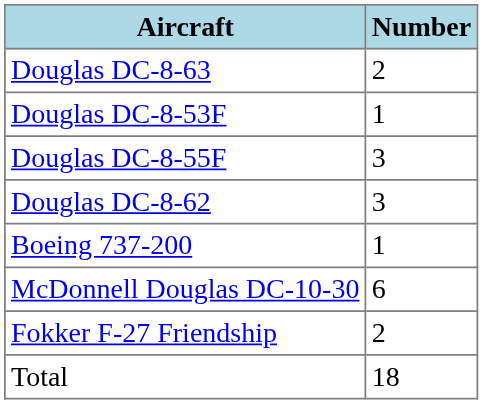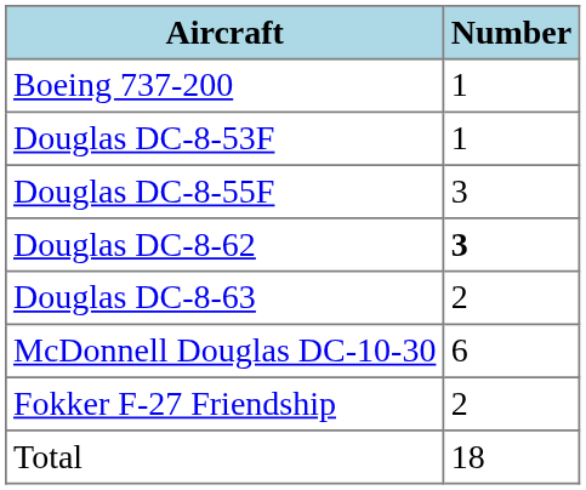 <table class="toccolours" border="1" cellpadding="3" style="border-collapse:collapse">
 <tr style="background:lightblue;">
 <th>Aircraft</th>
 <th>Number</th>
 </tr>
 <tr>
-<td><a href='#'>Douglas DC-8-63</a></td>
-<td>2</td>
+<td><a href='#'>Boeing 737-200</a></td>
+<td>1</td>
 </tr>
 <tr>
 <td><a href='#'>Douglas DC-8-53F</a></td>
 <td>1</td>
 </tr>
 <tr>
 <td><a href='#'>Douglas DC-8-55F</a></td>
 <td>3</td>
 </tr>
 <tr>
 <td><a href='#'>Douglas DC-8-62</a></td>
-<td>3</td>
+<td><strong>3</strong></td>
 </tr>
 <tr>
-<td><a href='#'>Boeing 737-200</a></td>
-<td>1</td>
+<td><a href='#'>Douglas DC-8-63</a></td>
+<td>2</td>
 </tr>
 <tr>
 <td><a href='#'>McDonnell Douglas DC-10-30</a></td>
 <td>6</td>
 </tr>
 <tr>
 <td><a href='#'>Fokker F-27 Friendship</a></td>
 <td>2</td>
 </tr>
 <tr>
 <td>Total</td>
 <td>18</td>
 </tr>
 </table>
